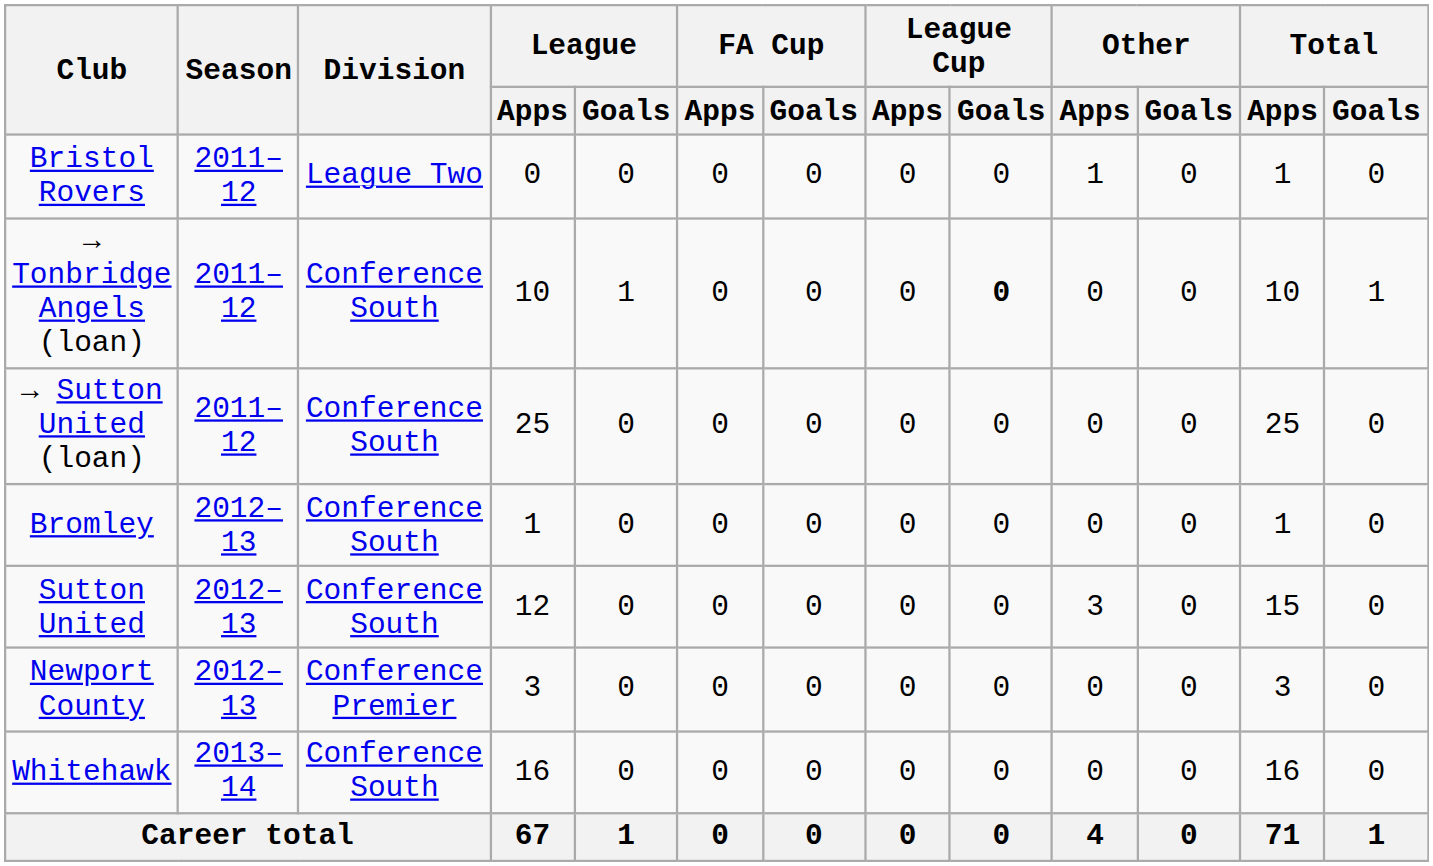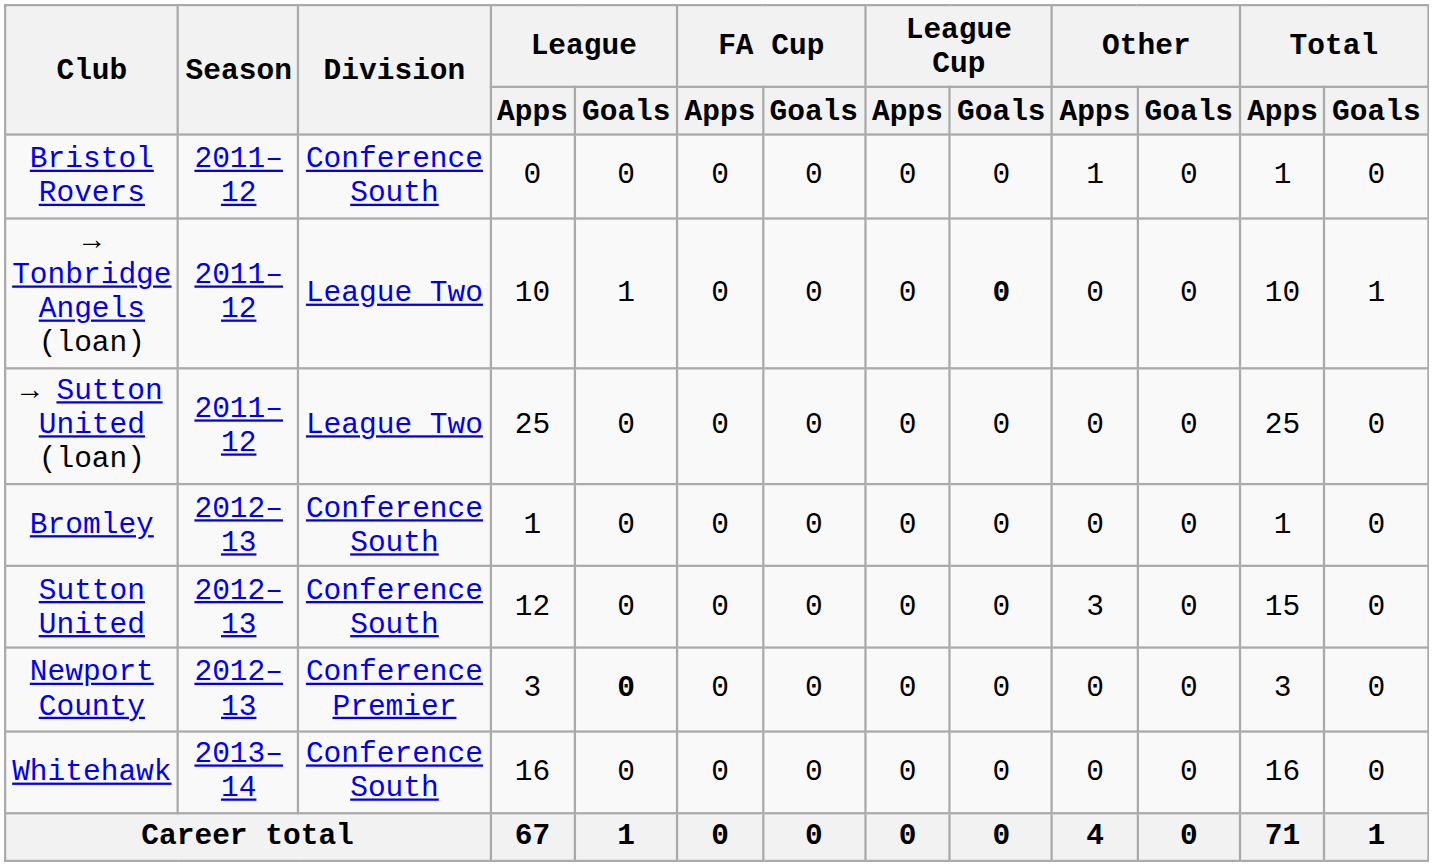 <table class="wikitable" style="text-align:center;">
 <tr>
 <th rowspan="2">Club</th>
 <th rowspan="2">Season</th>
 <th rowspan="2">Division</th>
 <th colspan="2">League</th>
 <th colspan="2">FA Cup</th>
 <th colspan="2">League Cup</th>
 <th colspan="2">Other</th>
 <th colspan="2">Total</th>
 </tr>
 <tr>
 <th>Apps</th>
 <th>Goals</th>
 <th>Apps</th>
 <th>Goals</th>
 <th>Apps</th>
 <th>Goals</th>
 <th>Apps</th>
 <th>Goals</th>
 <th>Apps</th>
 <th>Goals</th>
 </tr>
 <tr>
 <td><a href='#'>Bristol Rovers</a></td>
 <td><a href='#'>2011–12</a></td>
-<td><a href='#'>League Two</a></td>
+<td><a href='#'>Conference South</a></td>
 <td>0</td>
 <td>0</td>
 <td>0</td>
 <td>0</td>
 <td>0</td>
 <td>0</td>
 <td>1</td>
 <td>0</td>
 <td>1</td>
 <td>0</td>
 </tr>
 <tr>
 <td>→ <a href='#'>Tonbridge Angels</a> (loan)</td>
 <td><a href='#'>2011–12</a></td>
-<td><a href='#'>Conference South</a></td>
+<td><a href='#'>League Two</a></td>
 <td>10</td>
 <td>1</td>
 <td>0</td>
 <td>0</td>
 <td>0</td>
 <td><strong>0</strong></td>
 <td>0</td>
 <td>0</td>
 <td>10</td>
 <td>1</td>
 </tr>
 <tr>
 <td>→ <a href='#'>Sutton United</a> (loan)</td>
 <td><a href='#'>2011–12</a></td>
-<td><a href='#'>Conference South</a></td>
+<td><a href='#'>League Two</a></td>
 <td>25</td>
 <td>0</td>
 <td>0</td>
 <td>0</td>
 <td>0</td>
 <td>0</td>
 <td>0</td>
 <td>0</td>
 <td>25</td>
 <td>0</td>
 </tr>
 <tr>
 <td><a href='#'>Bromley</a></td>
 <td><a href='#'>2012–13</a></td>
 <td><a href='#'>Conference South</a></td>
 <td>1</td>
 <td>0</td>
 <td>0</td>
 <td>0</td>
 <td>0</td>
 <td>0</td>
 <td>0</td>
 <td>0</td>
 <td>1</td>
 <td>0</td>
 </tr>
 <tr>
 <td><a href='#'>Sutton United</a></td>
 <td><a href='#'>2012–13</a></td>
 <td><a href='#'>Conference South</a></td>
 <td>12</td>
 <td>0</td>
 <td>0</td>
 <td>0</td>
 <td>0</td>
 <td>0</td>
 <td>3</td>
 <td>0</td>
 <td>15</td>
 <td>0</td>
 </tr>
 <tr>
 <td><a href='#'>Newport County</a></td>
 <td><a href='#'>2012–13</a></td>
 <td><a href='#'>Conference Premier</a></td>
 <td>3</td>
-<td>0</td>
+<td><strong>0</strong></td>
 <td>0</td>
 <td>0</td>
 <td>0</td>
 <td>0</td>
 <td>0</td>
 <td>0</td>
 <td>3</td>
 <td>0</td>
 </tr>
 <tr>
 <td><a href='#'>Whitehawk</a></td>
 <td><a href='#'>2013–14</a></td>
 <td><a href='#'>Conference South</a></td>
 <td>16</td>
 <td>0</td>
 <td>0</td>
 <td>0</td>
 <td>0</td>
 <td>0</td>
 <td>0</td>
 <td>0</td>
 <td>16</td>
 <td>0</td>
 </tr>
 <tr>
 <th colspan="3">Career total</th>
 <th>67</th>
 <th>1</th>
 <th>0</th>
 <th>0</th>
 <th>0</th>
 <th>0</th>
 <th>4</th>
 <th>0</th>
 <th>71</th>
 <th>1</th>
 </tr>
 </table>
